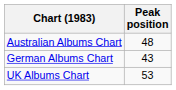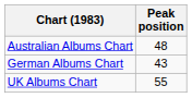 <table class="wikitable sortable">
 <tr>
 <th>Chart (1983)</th>
 <th>Peak<br>position</th>
 </tr>
 <tr>
 <td><a href='#'>Australian Albums Chart</a></td>
 <td style="text-align:center;">48</td>
 </tr>
 <tr>
 <td><a href='#'>German Albums Chart</a></td>
 <td style="text-align:center;">43</td>
 </tr>
 <tr>
 <td><a href='#'>UK Albums Chart</a></td>
-<td style="text-align:center;">53</td>
+<td style="text-align:center;">55</td>
 </tr>
 </table>
